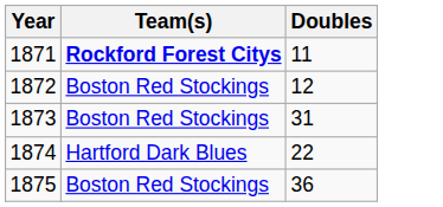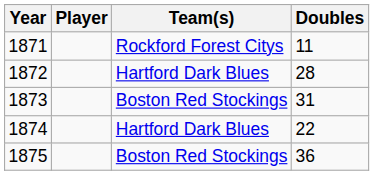 <table class="wikitable">
 <tr>
 <th>Year</th>
+<th>Player</th>
 <th>Team(s)</th>
 <th>Doubles</th>
 </tr>
 <tr>
 <td>1871</td>
-<td><strong><a href='#'>Rockford Forest Citys</a></strong></td>
+<td></td>
+<td><a href='#'>Rockford Forest Citys</a></td>
 <td>11</td>
 </tr>
 <tr>
 <td>1872</td>
-<td><a href='#'>Boston Red Stockings</a></td>
-<td>12</td>
+<td></td>
+<td><a href='#'>Hartford Dark Blues</a></td>
+<td>28</td>
 </tr>
 <tr>
 <td>1873</td>
+<td></td>
 <td><a href='#'>Boston Red Stockings</a></td>
 <td>31</td>
 </tr>
 <tr>
 <td>1874</td>
+<td></td>
 <td><a href='#'>Hartford Dark Blues</a></td>
 <td>22</td>
 </tr>
 <tr>
 <td>1875</td>
+<td></td>
 <td><a href='#'>Boston Red Stockings</a></td>
 <td>36</td>
 </tr>
 </table>
